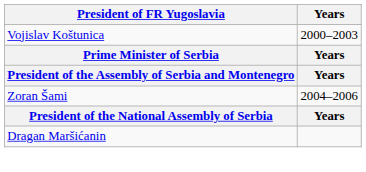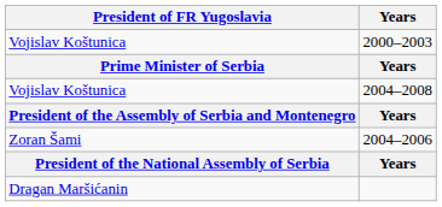 <table class=wikitable>
 <tr>
 <th><a href='#'>President of FR Yugoslavia</a></th>
 <th>Years</th>
 </tr>
 <tr>
 <td><a href='#'>Vojislav Koštunica</a></td>
 <td>2000–2003</td>
 </tr>
 <tr>
 <th><a href='#'>Prime Minister of Serbia</a></th>
 <th>Years</th>
+</tr>
+<tr>
+<td><a href='#'>Vojislav Koštunica</a></td>
+<td>2004–2008</td>
 </tr>
 <tr>
 <th><a href='#'>President of the Assembly of Serbia and Montenegro</a></th>
 <th>Years</th>
 </tr>
 <tr>
 <td><a href='#'>Zoran Šami</a></td>
 <td>2004–2006</td>
 </tr>
 <tr>
 <th><a href='#'>President of the National Assembly of Serbia</a></th>
 <th>Years</th>
 </tr>
 <tr>
 <td><a href='#'>Dragan Maršićanin</a></td>
 <td></td>
 </tr>
 </table>
